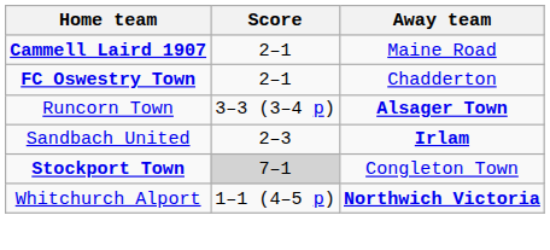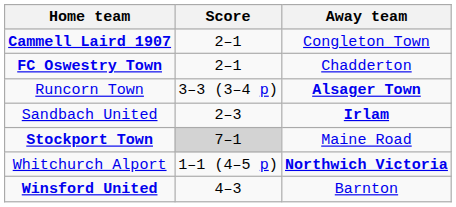 <table class="wikitable" style="text-align: center">
 <tr>
 <th>Home team</th>
 <th>Score</th>
 <th>Away team</th>
 </tr>
 <tr>
 <td><strong><a href='#'>Cammell Laird 1907</a></strong></td>
 <td>2–1</td>
-<td><a href='#'>Maine Road</a></td>
+<td><a href='#'>Congleton Town</a></td>
 </tr>
 <tr>
 <td><strong><a href='#'>FC Oswestry Town</a></strong></td>
 <td>2–1</td>
 <td><a href='#'>Chadderton</a></td>
 </tr>
 <tr>
 <td><a href='#'>Runcorn Town</a></td>
 <td>3–3 (3–4 <a href='#'>p</a>)</td>
 <td><strong><a href='#'>Alsager Town</a></strong></td>
 </tr>
 <tr>
 <td><a href='#'>Sandbach United</a></td>
 <td>2–3</td>
 <td><strong><a href='#'>Irlam</a></strong></td>
 </tr>
 <tr>
 <td><strong><a href='#'>Stockport Town</a></strong></td>
 <td style="background: lightgrey;">7–1</td>
-<td><a href='#'>Congleton Town</a></td>
+<td><a href='#'>Maine Road</a></td>
 </tr>
 <tr>
 <td><a href='#'>Whitchurch Alport</a></td>
 <td>1–1 (4–5 <a href='#'>p</a>)</td>
 <td><strong><a href='#'>Northwich Victoria</a></strong></td>
 </tr>
+<tr>
+<td><strong><a href='#'>Winsford United</a></strong></td>
+<td>4–3</td>
+<td><a href='#'>Barnton</a></td>
+</tr>
 </table>
